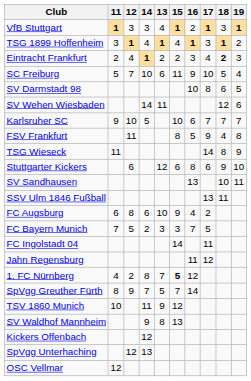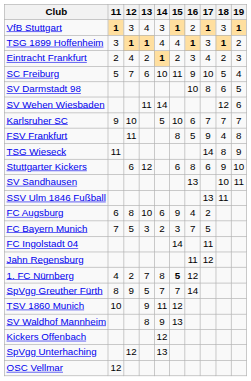 <table class="wikitable sortable">
 <tr>
 <th>Club</th>
 <th class="unsortable">11</th>
 <th class="unsortable">12</th>
+<th class="unsortable">13</th>
 <th class="unsortable">14</th>
-<th class="unsortable">13</th>
 <th class="unsortable">15</th>
 <th class="unsortable">16</th>
 <th class="unsortable">17</th>
 <th class="unsortable">18</th>
 <th class="unsortable">19</th>
 </tr>
 <tr align="center">
 <td align="left"><a href='#'>VfB Stuttgart</a></td>
 <td bgcolor="#ffdf9f"><strong>1</strong></td>
 <td>3</td>
+<td>4</td>
 <td>3</td>
-<td>4</td>
 <td bgcolor="#ffdf9f"><strong>1</strong></td>
 <td>2</td>
 <td bgcolor="#ffdf9f"><strong>1</strong></td>
 <td>3</td>
 <td bgcolor="#ffdf9f"><strong>1</strong></td>
 </tr>
 <tr align="center">
 <td align="left"><a href='#'>TSG 1899 Hoffenheim</a></td>
 <td>3</td>
 <td bgcolor="#ffdf9f"><strong>1</strong></td>
+<td bgcolor="#ffdf9f"><strong>1</strong></td>
 <td>4</td>
-<td bgcolor="#ffdf9f"><strong>1</strong></td>
 <td>4</td>
 <td bgcolor="#ffdf9f"><strong>1</strong></td>
 <td>3</td>
 <td bgcolor="#ffdf9f"><strong>1</strong></td>
 <td>2</td>
 </tr>
 <tr align="center">
 <td align="left"><a href='#'>Eintracht Frankfurt</a></td>
 <td>2</td>
 <td>4</td>
+<td>2</td>
 <td bgcolor="#ffdf9f"><strong>1</strong></td>
-<td>2</td>
 <td>2</td>
 <td>3</td>
 <td>4</td>
-<td><strong>2</strong></td>
+<td>2</td>
 <td>3</td>
 </tr>
 <tr align="center">
 <td align="left"><a href='#'>SC Freiburg</a></td>
 <td>5</td>
 <td>7</td>
+<td>6</td>
 <td>10</td>
-<td>6</td>
 <td>11</td>
 <td>9</td>
 <td>10</td>
 <td>5</td>
 <td>4</td>
 </tr>
 <tr align="center">
 <td align="left"><a href='#'>SV Darmstadt 98</a></td>
 <td></td>
 <td></td>
 <td></td>
 <td></td>
 <td></td>
 <td>10</td>
 <td>8</td>
 <td>6</td>
 <td>5</td>
 </tr>
 <tr align="center">
 <td align="left"><a href='#'>SV Wehen Wiesbaden</a></td>
 <td></td>
 <td></td>
+<td>11</td>
 <td>14</td>
-<td>11</td>
 <td></td>
 <td></td>
 <td></td>
 <td>12</td>
 <td>6</td>
 </tr>
 <tr align="center">
 <td align="left"><a href='#'>Karlsruher SC</a></td>
 <td>9</td>
 <td>10</td>
+<td></td>
 <td>5</td>
-<td></td>
 <td>10</td>
 <td>6</td>
 <td>7</td>
 <td>7</td>
 <td>7</td>
 </tr>
 <tr align="center">
 <td align="left"><a href='#'>FSV Frankfurt</a></td>
 <td></td>
 <td>11</td>
 <td></td>
 <td></td>
 <td>8</td>
 <td>5</td>
 <td>9</td>
 <td>4</td>
 <td>8</td>
 </tr>
 <tr align="center">
 <td align="left"><a href='#'>TSG Wieseck</a></td>
 <td>11</td>
 <td></td>
 <td></td>
 <td></td>
 <td></td>
 <td></td>
 <td>14</td>
 <td>8</td>
 <td>9</td>
 </tr>
 <tr align="center">
 <td align="left"><a href='#'>Stuttgarter Kickers</a></td>
 <td></td>
 <td>6</td>
+<td>12</td>
 <td></td>
-<td>12</td>
 <td>6</td>
 <td>8</td>
 <td>6</td>
 <td>9</td>
 <td>10</td>
 </tr>
 <tr align="center">
 <td align="left"><a href='#'>SV Sandhausen</a></td>
 <td></td>
 <td></td>
 <td></td>
 <td></td>
 <td></td>
 <td>13</td>
 <td></td>
 <td>10</td>
 <td>11</td>
 </tr>
 <tr align="center">
 <td align="left"><a href='#'>SSV Ulm 1846 Fußball</a></td>
 <td></td>
 <td></td>
 <td></td>
 <td></td>
 <td></td>
 <td></td>
 <td>13</td>
 <td>11</td>
 <td></td>
 </tr>
 <tr align="center">
 <td align="left"><a href='#'>FC Augsburg</a></td>
 <td>6</td>
 <td>8</td>
+<td>10</td>
 <td>6</td>
-<td>10</td>
 <td>9</td>
 <td>4</td>
 <td>2</td>
 <td></td>
 <td></td>
 </tr>
 <tr align="center">
 <td align="left"><a href='#'>FC Bayern Munich</a></td>
 <td>7</td>
 <td>5</td>
+<td>3</td>
 <td>2</td>
-<td>3</td>
 <td>3</td>
 <td>7</td>
 <td>5</td>
 <td></td>
 <td></td>
 </tr>
 <tr align="center">
 <td align="left"><a href='#'>FC Ingolstadt 04</a></td>
 <td></td>
 <td></td>
 <td></td>
 <td></td>
 <td>14</td>
 <td></td>
 <td>11</td>
 <td></td>
 <td></td>
 </tr>
 <tr align="center">
 <td align="left"><a href='#'>Jahn Regensburg</a></td>
 <td></td>
 <td></td>
 <td></td>
 <td></td>
 <td></td>
 <td>11</td>
 <td>12</td>
 <td></td>
 <td></td>
 </tr>
 <tr align="center">
 <td align="left"><a href='#'>1. FC Nürnberg</a></td>
 <td>4</td>
 <td>2</td>
+<td>7</td>
 <td>8</td>
-<td>7</td>
 <td><strong>5</strong></td>
 <td>12</td>
 <td></td>
 <td></td>
 <td></td>
 </tr>
 <tr align="center">
 <td align="left"><a href='#'>SpVgg Greuther Fürth</a></td>
 <td>8</td>
 <td>9</td>
+<td>5</td>
 <td>7</td>
-<td>5</td>
 <td>7</td>
 <td>14</td>
 <td></td>
 <td></td>
 <td></td>
 </tr>
 <tr align="center">
 <td align="left"><a href='#'>TSV 1860 Munich</a></td>
 <td>10</td>
 <td></td>
+<td>9</td>
 <td>11</td>
-<td>9</td>
 <td>12</td>
 <td></td>
 <td></td>
 <td></td>
 <td></td>
 </tr>
 <tr align="center">
 <td align="left"><a href='#'>SV Waldhof Mannheim</a></td>
 <td></td>
 <td></td>
+<td>8</td>
 <td>9</td>
-<td>8</td>
 <td>13</td>
 <td></td>
 <td></td>
 <td></td>
 <td></td>
 </tr>
 <tr align="center">
 <td align="left"><a href='#'>Kickers Offenbach</a></td>
 <td></td>
 <td></td>
+<td></td>
 <td>12</td>
-<td></td>
 <td></td>
 <td></td>
 <td></td>
 <td></td>
 <td></td>
 </tr>
 <tr align="center">
 <td align="left"><a href='#'>SpVgg Unterhaching</a></td>
 <td></td>
 <td>12</td>
+<td></td>
 <td>13</td>
-<td></td>
 <td></td>
 <td></td>
 <td></td>
 <td></td>
 <td></td>
 </tr>
 <tr align="center">
 <td align="left"><a href='#'>OSC Vellmar</a></td>
 <td>12</td>
 <td></td>
 <td></td>
 <td></td>
 <td></td>
 <td></td>
 <td></td>
 <td></td>
 <td></td>
 </tr>
 </table>
